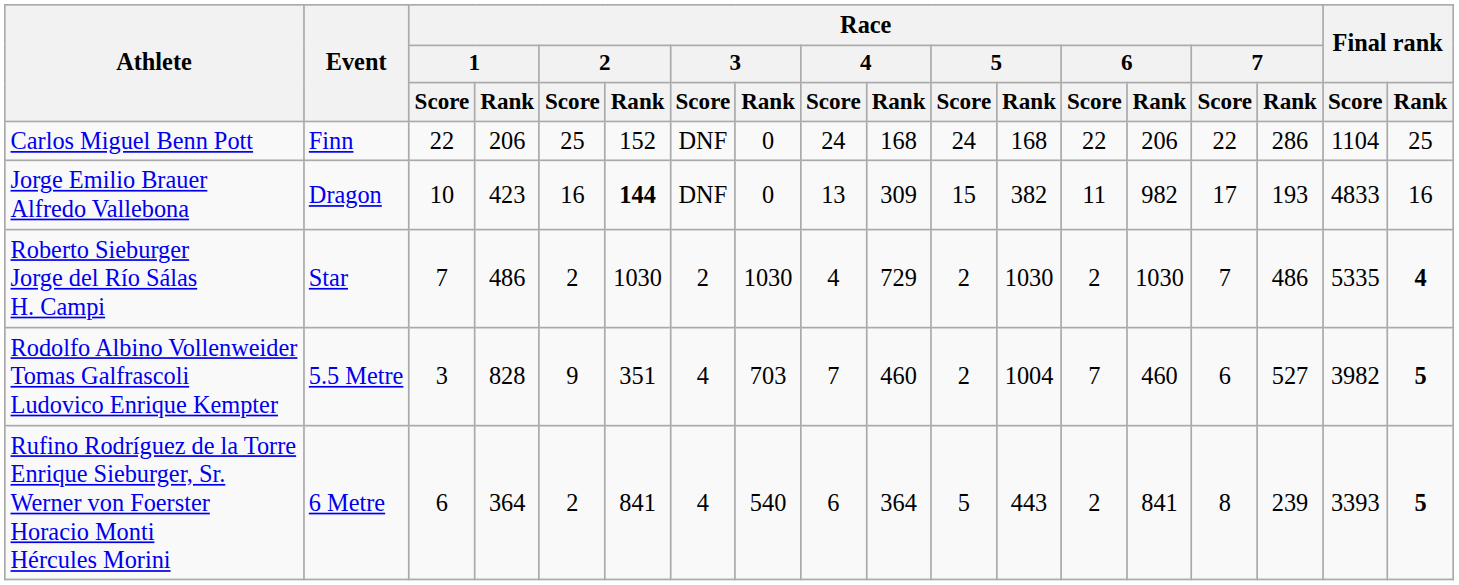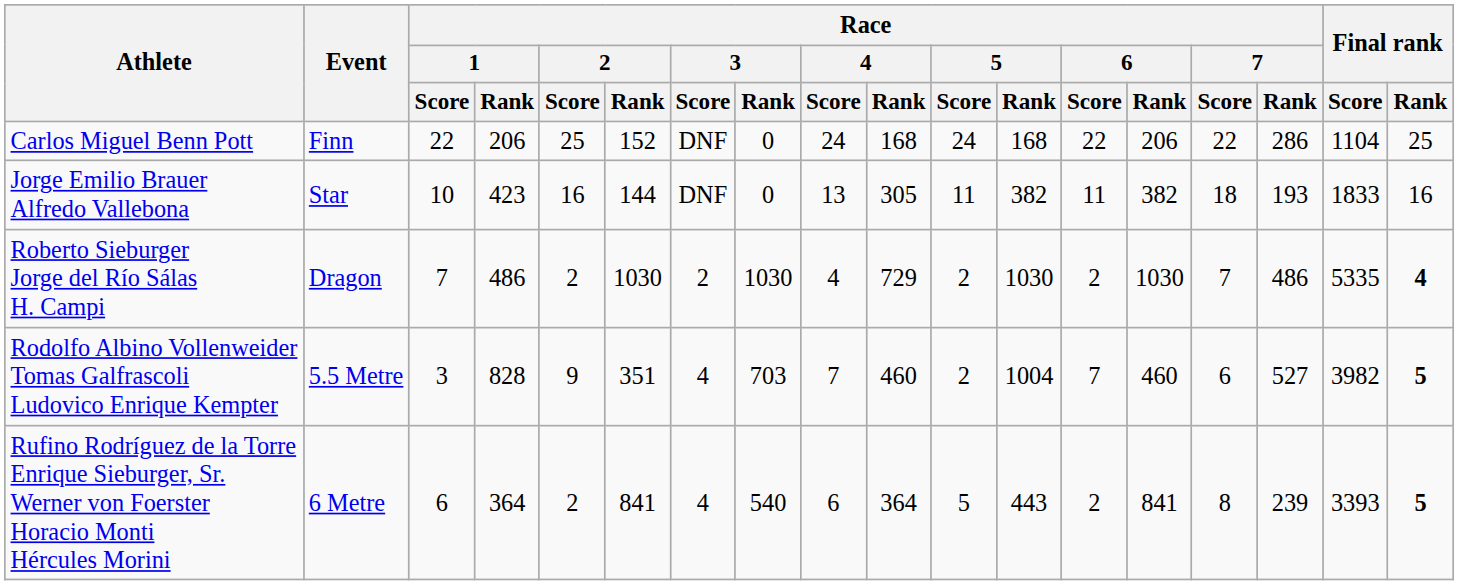 <table class="wikitable" style="font-size:90%">
 <tr>
 <th rowspan="3">Athlete</th>
 <th rowspan="3">Event</th>
 <th colspan="14">Race</th>
 <th rowspan=2 colspan="2">Final rank</th>
 </tr>
 <tr style="font-size:95%">
 <th colspan="2">1</th>
 <th colspan="2">2</th>
 <th colspan="2">3</th>
 <th colspan="2">4</th>
 <th colspan="2">5</th>
 <th colspan="2">6</th>
 <th colspan="2">7</th>
 </tr>
 <tr style="font-size:95%">
 <th>Score</th>
 <th>Rank</th>
 <th>Score</th>
 <th>Rank</th>
 <th>Score</th>
 <th>Rank</th>
 <th>Score</th>
 <th>Rank</th>
 <th>Score</th>
 <th>Rank</th>
 <th>Score</th>
 <th>Rank</th>
 <th>Score</th>
 <th>Rank</th>
 <th>Score</th>
 <th>Rank</th>
 </tr>
 <tr align=center>
 <td align=left><a href='#'>Carlos Miguel Benn Pott</a></td>
 <td align=left><a href='#'>Finn</a></td>
 <td>22</td>
 <td>206</td>
 <td>25</td>
 <td>152</td>
 <td>DNF</td>
 <td>0</td>
 <td>24</td>
 <td>168</td>
 <td>24</td>
 <td>168</td>
 <td>22</td>
 <td>206</td>
 <td>22</td>
 <td>286</td>
 <td>1104</td>
 <td>25</td>
 </tr>
 <tr align=center>
 <td align=left><a href='#'>Jorge Emilio Brauer</a><br><a href='#'>Alfredo Vallebona</a></td>
-<td align=left><a href='#'>Dragon</a></td>
+<td align=left><a href='#'>Star</a></td>
 <td>10</td>
 <td>423</td>
 <td>16</td>
-<td><strong>144</strong></td>
+<td>144</td>
 <td>DNF</td>
 <td>0</td>
 <td>13</td>
-<td>309</td>
-<td>15</td>
+<td>305</td>
+<td>11</td>
 <td>382</td>
 <td>11</td>
-<td>982</td>
-<td>17</td>
+<td>382</td>
+<td>18</td>
 <td>193</td>
-<td>4833</td>
+<td>1833</td>
 <td>16</td>
 </tr>
 <tr align=center>
 <td align=left><a href='#'>Roberto Sieburger</a><br><a href='#'>Jorge del Río Sálas</a><br><a href='#'>H. Campi</a></td>
-<td align=left><a href='#'>Star</a></td>
+<td align=left><a href='#'>Dragon</a></td>
 <td>7</td>
 <td>486</td>
 <td>2</td>
 <td>1030</td>
 <td>2</td>
 <td>1030</td>
 <td>4</td>
 <td>729</td>
 <td>2</td>
 <td>1030</td>
 <td>2</td>
 <td>1030</td>
 <td>7</td>
 <td>486</td>
 <td>5335</td>
 <td><strong>4</strong></td>
 </tr>
 <tr align=center>
 <td align=left><a href='#'>Rodolfo Albino Vollenweider</a><br><a href='#'>Tomas Galfrascoli</a><br><a href='#'>Ludovico Enrique Kempter</a></td>
 <td align=left><a href='#'>5.5 Metre</a></td>
 <td>3</td>
 <td>828</td>
 <td>9</td>
 <td>351</td>
 <td>4</td>
 <td>703</td>
 <td>7</td>
 <td>460</td>
 <td>2</td>
 <td>1004</td>
 <td>7</td>
 <td>460</td>
 <td>6</td>
 <td>527</td>
 <td>3982</td>
 <td><strong>5</strong></td>
 </tr>
 <tr align=center>
 <td align=left><a href='#'>Rufino Rodríguez de la Torre</a><br><a href='#'>Enrique Sieburger, Sr.</a><br><a href='#'>Werner von Foerster</a><br><a href='#'>Horacio Monti</a><br><a href='#'>Hércules Morini</a></td>
 <td align=left><a href='#'>6 Metre</a></td>
 <td>6</td>
 <td>364</td>
 <td>2</td>
 <td>841</td>
 <td>4</td>
 <td>540</td>
 <td>6</td>
 <td>364</td>
 <td>5</td>
 <td>443</td>
 <td>2</td>
 <td>841</td>
 <td>8</td>
 <td>239</td>
 <td>3393</td>
 <td><strong>5</strong></td>
 </tr>
 </table>
